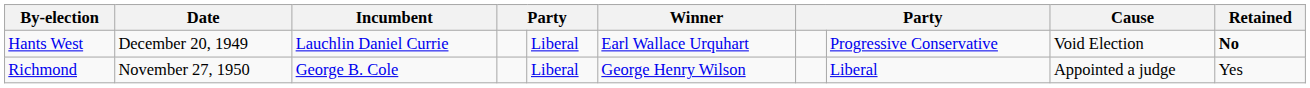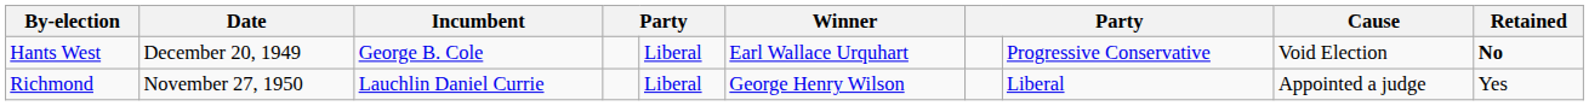 <table class=wikitable style="width:100%">
 <tr>
 <th>By-election</th>
 <th>Date</th>
 <th>Incumbent</th>
 <th colspan=2>Party</th>
 <th>Winner</th>
 <th colspan=2>Party</th>
 <th>Cause</th>
 <th>Retained</th>
 </tr>
 <tr>
 <td><a href='#'>Hants West</a></td>
 <td>December 20, 1949</td>
-<td><a href='#'>Lauchlin Daniel Currie</a></td>
+<td><a href='#'>George B. Cole</a></td>
 <td>    </td>
 <td><a href='#'>Liberal</a></td>
 <td><a href='#'>Earl Wallace Urquhart</a></td>
 <td>    </td>
 <td><a href='#'>Progressive Conservative</a></td>
 <td>Void Election</td>
 <td><strong>No</strong></td>
 </tr>
 <tr>
 <td><a href='#'>Richmond</a></td>
 <td>November 27, 1950</td>
-<td><a href='#'>George B. Cole</a></td>
+<td><a href='#'>Lauchlin Daniel Currie</a></td>
 <td>    </td>
 <td><a href='#'>Liberal</a></td>
 <td><a href='#'>George Henry Wilson</a></td>
 <td>    </td>
 <td><a href='#'>Liberal</a></td>
 <td>Appointed a judge</td>
 <td>Yes</td>
 </tr>
 </table>
